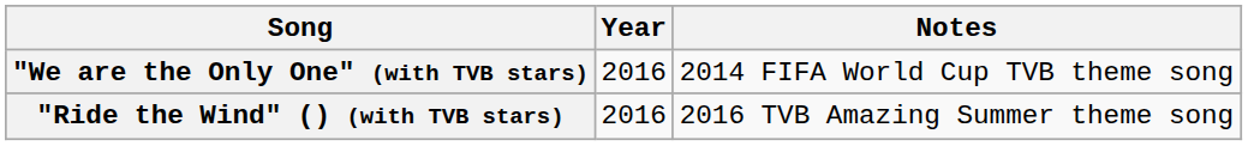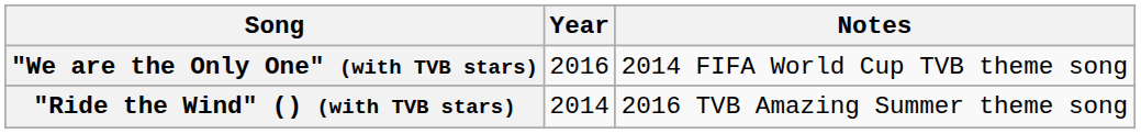 <table class="wikitable plainrowheaders" style="text-align:center;" border="1">
 <tr>
 <th scope="col">Song</th>
 <th scope="col">Year</th>
 <th scope="col">Notes</th>
 </tr>
 <tr>
 <th scope="row">"We are the Only One" <small>(with TVB stars)</small></th>
 <td>2016</td>
 <td align="left">2014 FIFA World Cup TVB theme song</td>
 </tr>
 <tr>
 <th scope="row">"Ride the Wind" () <small>(with TVB stars)</small></th>
-<td>2016</td>
+<td>2014</td>
 <td align="left">2016 TVB Amazing Summer theme song</td>
 </tr>
 </table>
